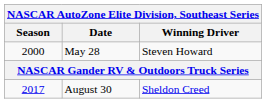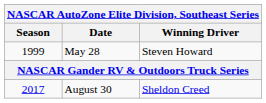 <table class="wikitable" style="font-size: 95%;">
 <tr>
 <th colspan="3"><a href='#'>NASCAR AutoZone Elite Division, Southeast Series</a></th>
 </tr>
 <tr>
 <th>Season</th>
 <th>Date</th>
 <th>Winning Driver</th>
 </tr>
 <tr>
-<td align=center>2000</td>
+<td align=center>1999</td>
 <td>May 28</td>
 <td> Steven Howard</td>
 </tr>
 <tr>
 <th colspan="3"><a href='#'>NASCAR Gander RV & Outdoors Truck Series</a></th>
 </tr>
 <tr>
 <td align=center><a href='#'>2017</a></td>
 <td>August 30</td>
 <td> <a href='#'>Sheldon Creed</a></td>
 </tr>
 </table>
